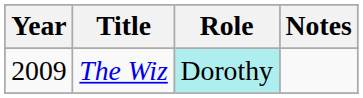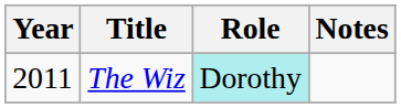 <table class="wikitable plainrowheaders sortable" style="margin-right: 0;">
 <tr>
 <th>Year</th>
 <th>Title</th>
 <th>Role</th>
 <th>Notes</th>
 </tr>
 <tr>
-<td>2009</td>
+<td>2011</td>
 <td><em><a href='#'>The Wiz</a></em></td>
 <td style="background: paleturquoise;">Dorothy</td>
 <td></td>
 </tr>
 </table>
